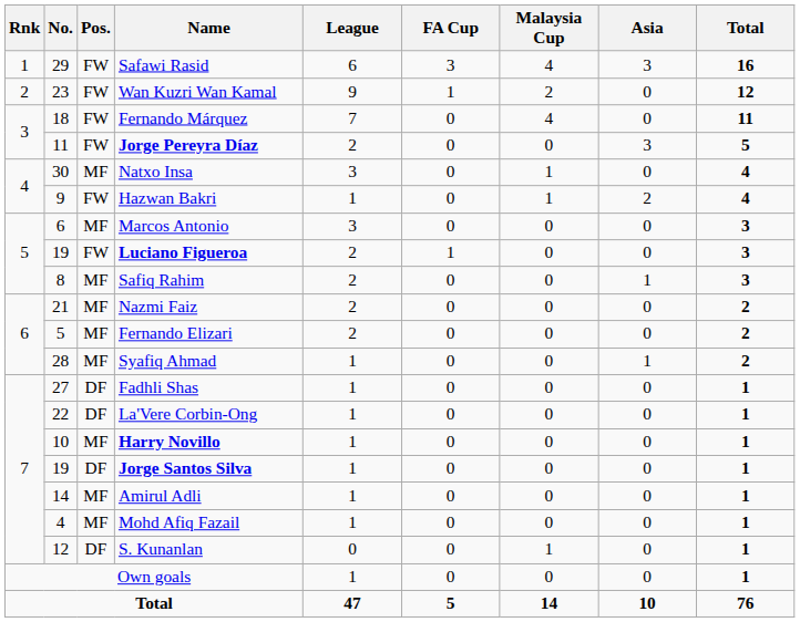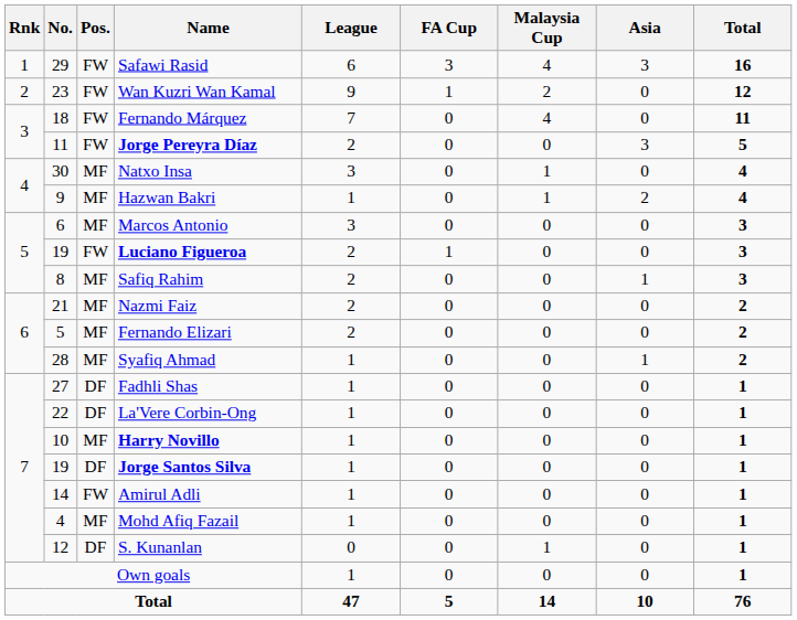 <table class="wikitable" style="text-align:center">
 <tr>
 <th rowspan="1" valign="center">Rnk</th>
 <th rowspan="1" valign="center">No.</th>
 <th rowspan="1" valign="center">Pos.</th>
 <th width=170>Name</th>
 <th rowspan="1" width="85">League</th>
 <th rowspan="1" width="85">FA Cup</th>
 <th rowspan="1" width="85">Malaysia Cup</th>
 <th rowspan="1" width="85">Asia</th>
 <th rowspan="1" width="85">Total</th>
 </tr>
 <tr>
 <td rowspan=1>1</td>
 <td>29</td>
 <td>FW</td>
 <td align=left> <a href='#'>Safawi Rasid</a></td>
 <td>6</td>
 <td>3</td>
 <td>4</td>
 <td>3</td>
 <td><strong>16</strong></td>
 </tr>
 <tr>
 <td rowspan=1>2</td>
 <td>23</td>
 <td>FW</td>
 <td align=left> <a href='#'>Wan Kuzri Wan Kamal</a></td>
 <td>9</td>
 <td>1</td>
 <td>2</td>
 <td>0</td>
 <td><strong>12</strong></td>
 </tr>
 <tr>
 <td rowspan=2>3</td>
 <td>18</td>
 <td>FW</td>
 <td align=left> <a href='#'>Fernando Márquez</a></td>
 <td>7</td>
 <td>0</td>
 <td>4</td>
 <td>0</td>
 <td><strong>11</strong></td>
 </tr>
 <tr>
 <td>11</td>
 <td>FW</td>
 <td align=left> <strong><a href='#'>Jorge Pereyra Díaz</a></strong></td>
 <td>2</td>
 <td>0</td>
 <td>0</td>
 <td>3</td>
 <td><strong>5</strong></td>
 </tr>
 <tr>
 <td rowspan=2>4</td>
 <td>30</td>
 <td>MF</td>
 <td align=left> <a href='#'>Natxo Insa</a></td>
 <td>3</td>
 <td>0</td>
 <td>1</td>
 <td>0</td>
 <td><strong>4</strong></td>
 </tr>
 <tr>
 <td>9</td>
-<td>FW</td>
+<td>MF</td>
 <td align=left> <a href='#'>Hazwan Bakri</a></td>
 <td>1</td>
 <td>0</td>
 <td>1</td>
 <td>2</td>
 <td><strong>4</strong></td>
 </tr>
 <tr>
 <td rowspan=3>5</td>
 <td>6</td>
 <td>MF</td>
 <td align=left> <a href='#'>Marcos Antonio</a></td>
 <td>3</td>
 <td>0</td>
 <td>0</td>
 <td>0</td>
 <td><strong>3</strong></td>
 </tr>
 <tr>
 <td>19</td>
 <td>FW</td>
 <td align=left> <strong><a href='#'>Luciano Figueroa</a></strong></td>
 <td>2</td>
 <td>1</td>
 <td>0</td>
 <td>0</td>
 <td><strong>3</strong></td>
 </tr>
 <tr>
 <td>8</td>
 <td>MF</td>
 <td align=left> <a href='#'>Safiq Rahim</a></td>
 <td>2</td>
 <td>0</td>
 <td>0</td>
 <td>1</td>
 <td><strong>3</strong></td>
 </tr>
 <tr>
 <td rowspan=3>6</td>
 <td>21</td>
 <td>MF</td>
 <td align=left> <a href='#'>Nazmi Faiz</a></td>
 <td>2</td>
 <td>0</td>
 <td>0</td>
 <td>0</td>
 <td><strong>2</strong></td>
 </tr>
 <tr>
 <td>5</td>
 <td>MF</td>
 <td align=left> <a href='#'>Fernando Elizari</a></td>
 <td>2</td>
 <td>0</td>
 <td>0</td>
 <td>0</td>
 <td><strong>2</strong></td>
 </tr>
 <tr>
 <td>28</td>
 <td>MF</td>
 <td align=left> <a href='#'>Syafiq Ahmad</a></td>
 <td>1</td>
 <td>0</td>
 <td>0</td>
 <td>1</td>
 <td><strong>2</strong></td>
 </tr>
 <tr>
 <td rowspan=7>7</td>
 <td>27</td>
 <td>DF</td>
 <td align=left> <a href='#'>Fadhli Shas</a></td>
 <td>1</td>
 <td>0</td>
 <td>0</td>
 <td>0</td>
 <td><strong>1</strong></td>
 </tr>
 <tr>
 <td>22</td>
 <td>DF</td>
 <td align=left> <a href='#'>La'Vere Corbin-Ong</a></td>
 <td>1</td>
 <td>0</td>
 <td>0</td>
 <td>0</td>
 <td><strong>1</strong></td>
 </tr>
 <tr>
 <td>10</td>
 <td>MF</td>
 <td align=left> <strong><a href='#'>Harry Novillo</a></strong></td>
 <td>1</td>
 <td>0</td>
 <td>0</td>
 <td>0</td>
 <td><strong>1</strong></td>
 </tr>
 <tr>
 <td>19</td>
 <td>DF</td>
 <td align=left> <strong><a href='#'>Jorge Santos Silva</a></strong></td>
 <td>1</td>
 <td>0</td>
 <td>0</td>
 <td>0</td>
 <td><strong>1</strong></td>
 </tr>
 <tr>
 <td>14</td>
-<td>MF</td>
+<td>FW</td>
 <td align=left> <a href='#'>Amirul Adli</a></td>
 <td>1</td>
 <td>0</td>
 <td>0</td>
 <td>0</td>
 <td><strong>1</strong></td>
 </tr>
 <tr>
 <td>4</td>
 <td>MF</td>
 <td align=left> <a href='#'>Mohd Afiq Fazail</a></td>
 <td>1</td>
 <td>0</td>
 <td>0</td>
 <td>0</td>
 <td><strong>1</strong></td>
 </tr>
 <tr>
 <td>12</td>
 <td>DF</td>
 <td align=left> <a href='#'>S. Kunanlan</a></td>
 <td>0</td>
 <td>0</td>
 <td>1</td>
 <td>0</td>
 <td><strong>1</strong></td>
 </tr>
 <tr class="sortbottom">
 <td colspan="4"><a href='#'>Own goals</a></td>
 <td>1</td>
 <td>0</td>
 <td>0</td>
 <td>0</td>
 <td><strong>1</strong></td>
 </tr>
 <tr class="sortbottom">
 <td colspan=4><strong>Total</strong></td>
 <td><strong>47</strong></td>
 <td><strong>5</strong></td>
 <td><strong>14</strong></td>
 <td><strong>10</strong></td>
 <td><strong>76</strong></td>
 </tr>
 </table>
